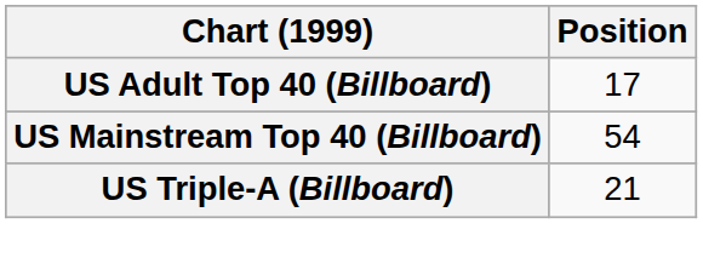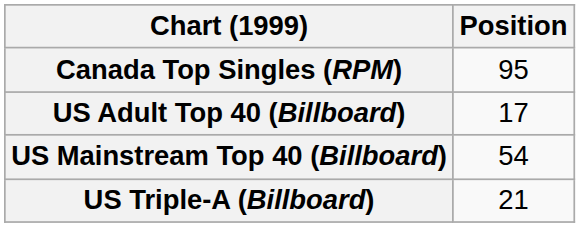 <table class="wikitable sortable plainrowheaders" style="text-align:center">
 <tr>
 <th scope="col">Chart (1999)</th>
 <th scope="col">Position</th>
+</tr>
+<tr>
+<th scope="row">Canada Top Singles (<em>RPM</em>)</th>
+<td>95</td>
 </tr>
 <tr>
 <th scope="row">US Adult Top 40 (<em>Billboard</em>)</th>
 <td>17</td>
 </tr>
 <tr>
 <th scope="row">US Mainstream Top 40 (<em>Billboard</em>)</th>
 <td>54</td>
 </tr>
 <tr>
 <th scope="row">US Triple-A (<em>Billboard</em>)</th>
 <td>21</td>
 </tr>
 </table>
